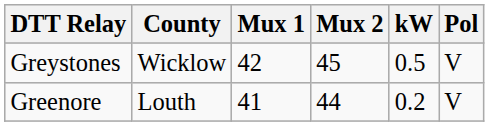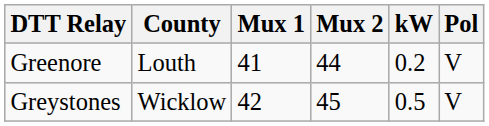 <table class="wikitable sortable">
 <tr>
 <th>DTT Relay</th>
 <th>County</th>
 <th>Mux 1</th>
 <th>Mux 2</th>
 <th>kW</th>
 <th>Pol</th>
 </tr>
 <tr>
+<td>Greenore</td>
+<td>Louth</td>
+<td>41</td>
+<td>44</td>
+<td>0.2</td>
+<td>V</td>
+</tr>
+<tr>
 <td>Greystones</td>
 <td>Wicklow</td>
 <td>42</td>
 <td>45</td>
 <td>0.5</td>
 <td>V</td>
 </tr>
-<tr>
-<td>Greenore</td>
-<td>Louth</td>
-<td>41</td>
-<td>44</td>
-<td>0.2</td>
-<td>V</td>
-</tr>
 </table>
